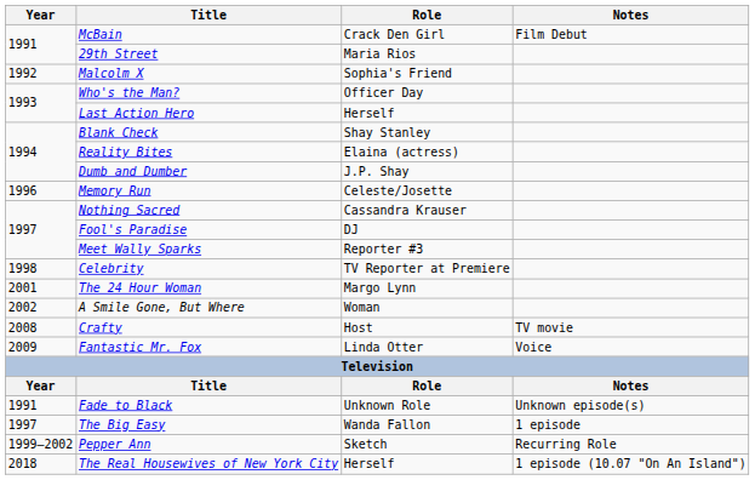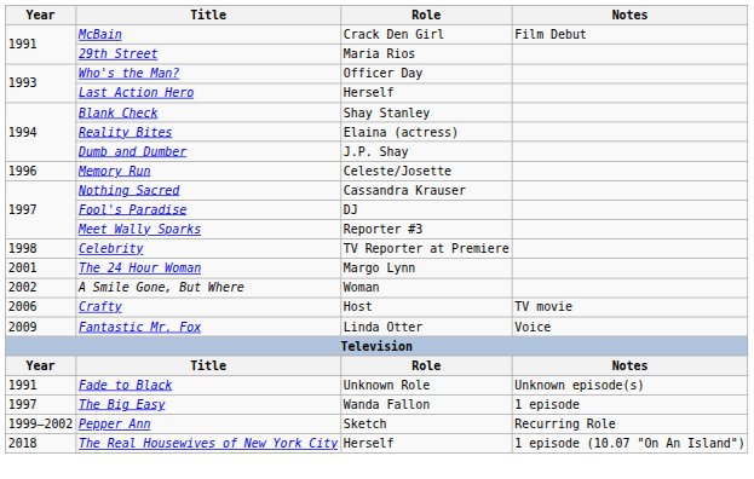 <table class="wikitable sortable">
 <tr>
 <th>Year</th>
 <th>Title</th>
 <th>Role</th>
 <th class="unsortable">Notes</th>
 </tr>
 <tr>
 <td rowspan=2>1991</td>
 <td><em><a href='#'>McBain</a></em></td>
 <td>Crack Den Girl</td>
 <td>Film Debut</td>
 </tr>
 <tr>
 <td><em><a href='#'>29th Street</a></em></td>
 <td>Maria Rios</td>
-<td></td>
-</tr>
-<tr>
-<td>1992</td>
-<td><em><a href='#'>Malcolm X</a></em></td>
-<td>Sophia's Friend</td>
 <td></td>
 </tr>
 <tr>
 <td rowspan="2">1993</td>
 <td><em><a href='#'>Who's the Man?</a></em></td>
 <td>Officer Day</td>
 <td></td>
 </tr>
 <tr>
 <td><em><a href='#'>Last Action Hero</a></em></td>
 <td>Herself</td>
 <td></td>
 </tr>
 <tr>
 <td rowspan="3">1994</td>
 <td><em><a href='#'>Blank Check</a></em></td>
 <td>Shay Stanley</td>
 <td></td>
 </tr>
 <tr>
 <td><em><a href='#'>Reality Bites</a></em></td>
 <td>Elaina (actress)</td>
 <td></td>
 </tr>
 <tr>
 <td><em><a href='#'>Dumb and Dumber</a></em></td>
 <td>J.P. Shay</td>
 <td></td>
 </tr>
 <tr>
 <td>1996</td>
 <td><em><a href='#'>Memory Run</a></em></td>
 <td>Celeste/Josette</td>
 <td></td>
 </tr>
 <tr>
 <td rowspan="3">1997</td>
 <td><em><a href='#'>Nothing Sacred</a></em></td>
 <td>Cassandra Krauser</td>
 <td></td>
 </tr>
 <tr>
 <td><em><a href='#'>Fool's Paradise</a></em></td>
 <td>DJ</td>
 <td></td>
 </tr>
 <tr>
 <td><em><a href='#'>Meet Wally Sparks</a></em></td>
 <td>Reporter #3</td>
 <td></td>
 </tr>
 <tr>
 <td>1998</td>
 <td><em><a href='#'>Celebrity</a></em></td>
 <td>TV Reporter at Premiere</td>
 <td></td>
 </tr>
 <tr>
 <td>2001</td>
 <td><em><a href='#'>The 24 Hour Woman</a></em></td>
 <td>Margo Lynn</td>
 <td></td>
 </tr>
 <tr>
 <td>2002</td>
 <td><em>A Smile Gone, But Where</em></td>
 <td>Woman</td>
 <td></td>
 </tr>
 <tr>
-<td>2008</td>
+<td>2006</td>
 <td><em><a href='#'>Crafty</a></em></td>
 <td>Host</td>
 <td>TV movie</td>
 </tr>
 <tr>
 <td>2009</td>
 <td><em><a href='#'>Fantastic Mr. Fox</a></em></td>
 <td>Linda Otter</td>
 <td>Voice</td>
 </tr>
 <tr style="background:#CCCCCC" align="center">
 <th colspan="4" style="background:lightsteelblue;">Television</th>
 </tr>
 <tr style="background:#CCCCCC" align="center">
 <th>Year</th>
 <th>Title</th>
 <th>Role</th>
 <th>Notes</th>
 </tr>
 <tr>
 <td>1991</td>
 <td><em><a href='#'>Fade to Black</a></em></td>
 <td>Unknown Role</td>
 <td>Unknown episode(s)</td>
 </tr>
 <tr>
 <td>1997</td>
 <td><em><a href='#'>The Big Easy</a></em></td>
 <td>Wanda Fallon</td>
 <td>1 episode</td>
 </tr>
 <tr>
 <td>1999–2002</td>
 <td><em><a href='#'>Pepper Ann</a></em></td>
 <td>Sketch</td>
 <td>Recurring Role</td>
 </tr>
 <tr>
 <td>2018</td>
 <td><em><a href='#'>The Real Housewives of New York City</a></em></td>
 <td>Herself</td>
 <td>1 episode (10.07 "On An Island")</td>
 </tr>
 </table>
